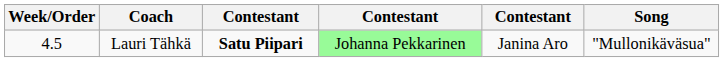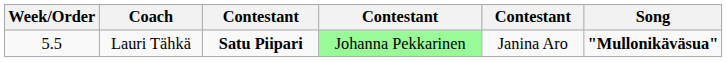 <table class="wikitable sortable" style="text-align: center; width: auto;">
 <tr>
 <th>Week/Order</th>
 <th>Coach</th>
 <th>Contestant</th>
 <th>Contestant</th>
 <th>Contestant</th>
 <th>Song</th>
 </tr>
 <tr>
-<td>4.5</td>
+<td>5.5</td>
 <td>  Lauri Tähkä  </td>
 <td><strong>   Satu Piipari   </strong></td>
 <td style="background:palegreen">   Johanna Pekkarinen   </td>
 <td>   Janina Aro   </td>
-<td width="125">"Mullonikäväsua"</td>
+<td width="125"><strong>"Mullonikäväsua"</strong></td>
 </tr>
 </table>
